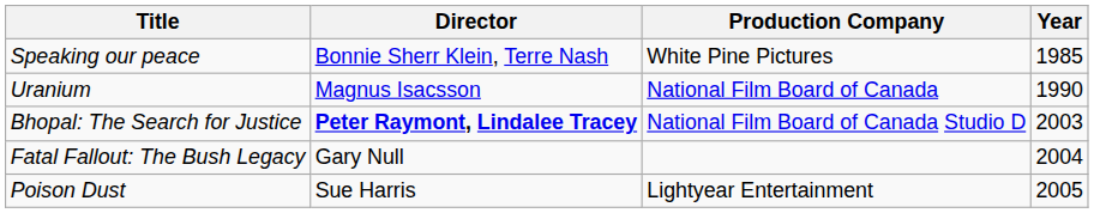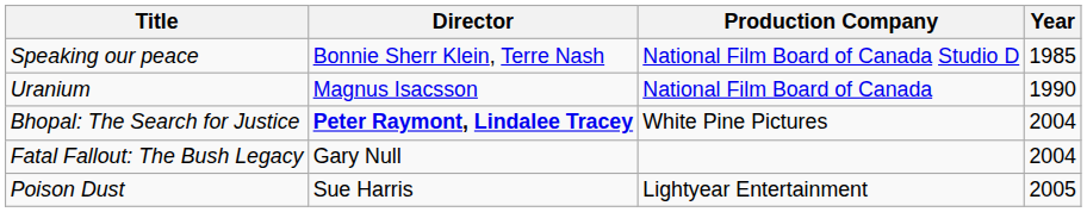 <table class="wikitable">
 <tr>
 <th>Title</th>
 <th>Director</th>
 <th>Production Company</th>
 <th>Year</th>
 </tr>
 <tr>
 <td><em>Speaking our peace</em></td>
 <td><a href='#'>Bonnie Sherr Klein</a>, <a href='#'>Terre Nash</a></td>
-<td>White Pine Pictures</td>
+<td><a href='#'>National Film Board of Canada</a> <a href='#'>Studio D</a></td>
 <td>1985</td>
 </tr>
 <tr>
 <td><em>Uranium</em></td>
 <td><a href='#'>Magnus Isacsson</a></td>
 <td><a href='#'>National Film Board of Canada</a></td>
 <td>1990</td>
 </tr>
 <tr>
 <td><em>Bhopal: The Search for Justice</em></td>
 <td><strong><a href='#'>Peter Raymont</a>, <a href='#'>Lindalee Tracey</a></strong></td>
-<td><a href='#'>National Film Board of Canada</a> <a href='#'>Studio D</a></td>
-<td>2003</td>
+<td>White Pine Pictures</td>
+<td>2004</td>
 </tr>
 <tr>
 <td><em>Fatal Fallout: The Bush Legacy</em></td>
 <td>Gary Null</td>
 <td></td>
 <td>2004</td>
 </tr>
 <tr>
 <td><em>Poison Dust</em></td>
 <td>Sue Harris</td>
 <td>Lightyear Entertainment</td>
 <td>2005</td>
 </tr>
 </table>
